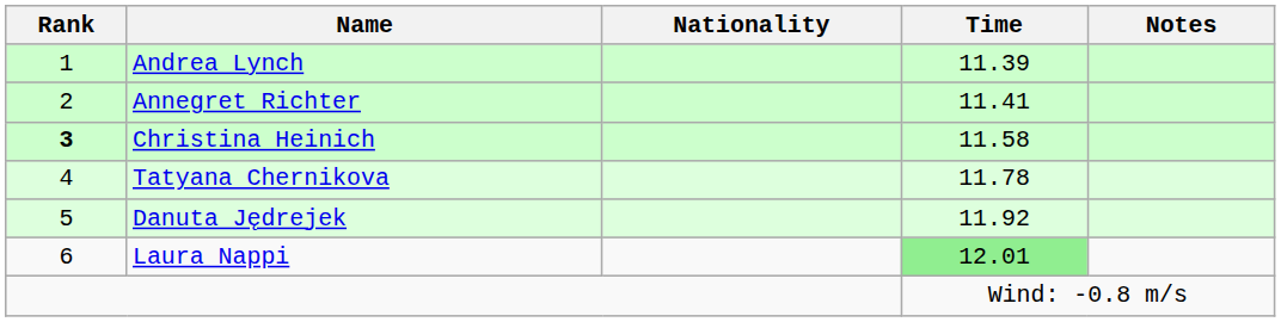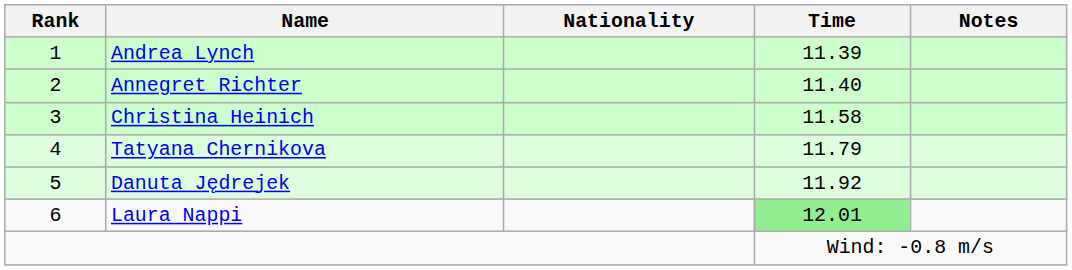 <table class="wikitable sortable" style="text-align:center;width: 55%">
 <tr>
 <th>Rank</th>
 <th>Name</th>
 <th>Nationality</th>
 <th>Time</th>
 <th>Notes</th>
 </tr>
 <tr bgcolor=ccffcc>
 <td>1</td>
 <td align=left><a href='#'>Andrea Lynch</a></td>
 <td align=left></td>
 <td>11.39</td>
 <td></td>
 </tr>
 <tr bgcolor=ccffcc>
 <td>2</td>
 <td align=left><a href='#'>Annegret Richter</a></td>
 <td align=left></td>
-<td>11.41</td>
+<td>11.40</td>
 <td></td>
 </tr>
 <tr bgcolor=ccffcc>
-<td><strong>3</strong></td>
+<td>3</td>
 <td align=left><a href='#'>Christina Heinich</a></td>
 <td align=left></td>
 <td>11.58</td>
 <td></td>
 </tr>
 <tr bgcolor=ddffdd>
 <td>4</td>
 <td align=left><a href='#'>Tatyana Chernikova</a></td>
 <td align=left></td>
-<td>11.78</td>
+<td>11.79</td>
 <td></td>
 </tr>
 <tr bgcolor=ddffdd>
 <td>5</td>
 <td align=left><a href='#'>Danuta Jędrejek</a></td>
 <td align=left></td>
 <td>11.92</td>
 <td></td>
 </tr>
 <tr>
 <td>6</td>
 <td align=left><a href='#'>Laura Nappi</a></td>
 <td align=left></td>
 <td style="background: lightgreen;">12.01</td>
 <td></td>
 </tr>
 <tr>
 <td colspan="3"></td>
 <td colspan="2">Wind: -0.8 m/s</td>
 </tr>
 </table>
